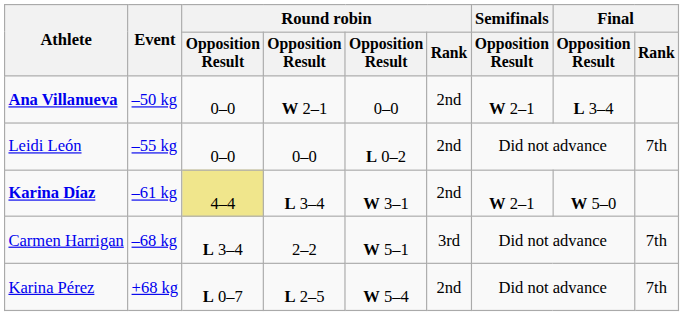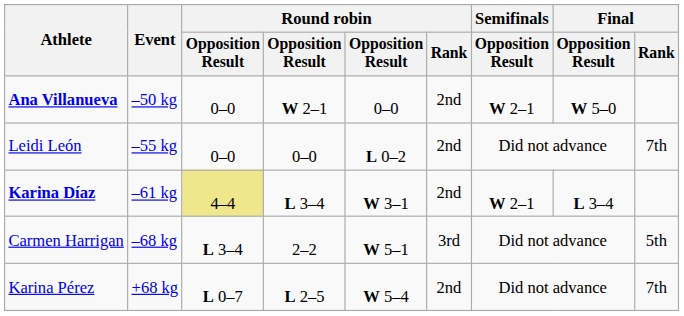 <table class="wikitable" border="1" style="font-size:90%">
 <tr>
 <th rowspan=2>Athlete</th>
 <th rowspan=2>Event</th>
 <th colspan=4>Round robin</th>
 <th>Semifinals</th>
 <th colspan=2>Final</th>
 </tr>
 <tr style="font-size:95%">
 <th>Opposition<br>Result</th>
 <th>Opposition<br>Result</th>
 <th>Opposition<br>Result</th>
 <th>Rank</th>
 <th>Opposition<br>Result</th>
 <th>Opposition<br>Result</th>
 <th>Rank</th>
 </tr>
 <tr align=center>
 <td align=left><strong><a href='#'>Ana Villanueva</a></strong></td>
 <td align=left><a href='#'>–50 kg</a></td>
 <td><br>0–0</td>
 <td><br><strong>W</strong> 2–1</td>
 <td><br>0–0</td>
 <td>2nd</td>
 <td><br><strong>W</strong> 2–1</td>
-<td><br><strong>L</strong> 3–4</td>
+<td><br><strong>W</strong> 5–0</td>
 <td></td>
 </tr>
 <tr align=center>
 <td align=left><a href='#'>Leidi León</a></td>
 <td align=left><a href='#'>–55 kg</a></td>
 <td><br>0–0</td>
 <td><br>0–0</td>
 <td><br><strong>L</strong> 0–2</td>
 <td>2nd</td>
 <td colspan=2>Did not advance</td>
 <td>7th</td>
 </tr>
 <tr align=center>
 <td align=left><strong><a href='#'>Karina Díaz</a></strong></td>
 <td align=left><a href='#'>–61 kg</a></td>
 <td style="background: khaki;"><br>4–4</td>
 <td><br><strong>L</strong> 3–4</td>
 <td><br><strong>W</strong> 3–1</td>
 <td>2nd</td>
 <td><br><strong>W</strong> 2–1</td>
-<td><br><strong>W</strong> 5–0</td>
+<td><br><strong>L</strong> 3–4</td>
 <td></td>
 </tr>
 <tr align=center>
 <td align=left><a href='#'>Carmen Harrigan</a></td>
 <td align=left><a href='#'>–68 kg</a></td>
 <td><br><strong>L</strong> 3–4</td>
 <td><br>2–2</td>
 <td><br><strong>W</strong> 5–1</td>
 <td>3rd</td>
 <td colspan=2>Did not advance</td>
-<td>7th</td>
+<td>5th</td>
 </tr>
 <tr align=center>
 <td align=left><a href='#'>Karina Pérez</a></td>
 <td align=left><a href='#'>+68 kg</a></td>
 <td><br><strong>L</strong> 0–7</td>
 <td><br><strong>L</strong> 2–5</td>
 <td><br><strong>W</strong> 5–4</td>
 <td>2nd</td>
 <td colspan=2>Did not advance</td>
 <td>7th</td>
 </tr>
 </table>
